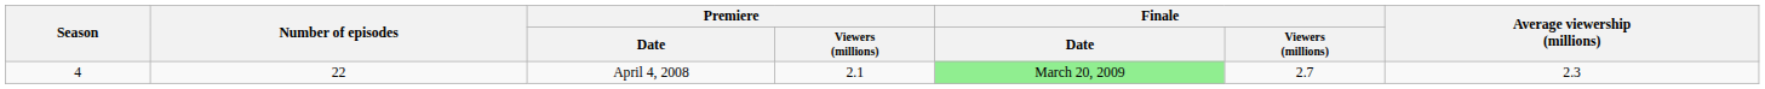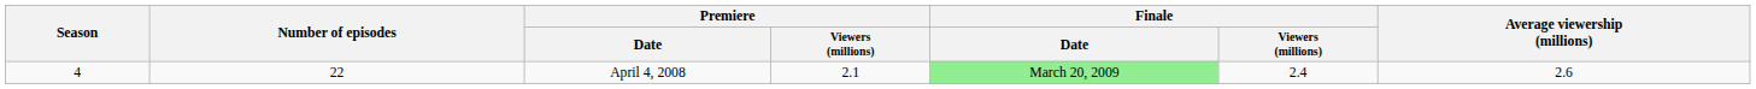 <table class="wikitable" style="text-align:center; width: 100%">
 <tr>
 <th rowspan="2">Season</th>
 <th rowspan="2">Number of episodes</th>
 <th colspan="2">Premiere</th>
 <th colspan="2">Finale</th>
 <th rowspan="2">Average viewership<br>(millions)</th>
 </tr>
 <tr>
 <th>Date</th>
 <th style="font-size:smaller">Viewers<br>(millions)</th>
 <th>Date</th>
 <th style="font-size:smaller">Viewers<br>(millions)</th>
 </tr>
 <tr>
 <td>4</td>
 <td>22</td>
 <td>April 4, 2008</td>
 <td>2.1</td>
 <td style="background: lightgreen;">March 20, 2009</td>
-<td>2.7</td>
-<td>2.3</td>
+<td>2.4</td>
+<td>2.6</td>
 </tr>
 </table>
